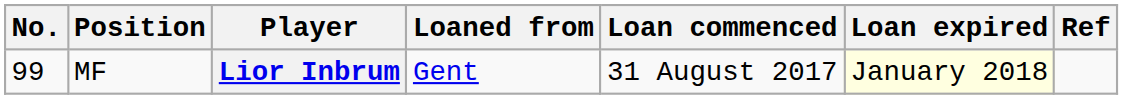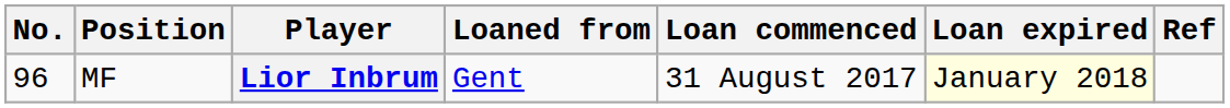 <table class="wikitable plainrowheaders" style=" text-align:left">
 <tr>
 <th scope="col">No.</th>
 <th scope="col">Position</th>
 <th scope="col">Player</th>
 <th scope="col">Loaned from</th>
 <th scope="col">Loan commenced</th>
 <th scope="col">Loan expired</th>
 <th scope="col">Ref</th>
 </tr>
 <tr>
-<td>99</td>
+<td>96</td>
 <td>MF</td>
 <th scope="row"><a href='#'>Lior Inbrum</a></th>
 <td><a href='#'>Gent</a></td>
 <td>31 August 2017</td>
 <td style="background: lightyellow;">January 2018</td>
 <td></td>
 </tr>
 </table>
